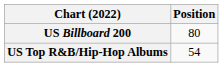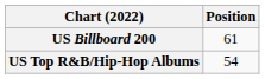 <table class="wikitable sortable plainrowheaders" style="text-align:center">
 <tr>
 <th scope="col">Chart (2022)</th>
 <th scope="col">Position</th>
 </tr>
 <tr>
 <th scope="row">US <em>Billboard</em> 200</th>
-<td>80</td>
+<td>61</td>
 </tr>
 <tr>
 <th scope="row">US Top R&B/Hip-Hop Albums</th>
 <td>54</td>
 </tr>
 </table>
